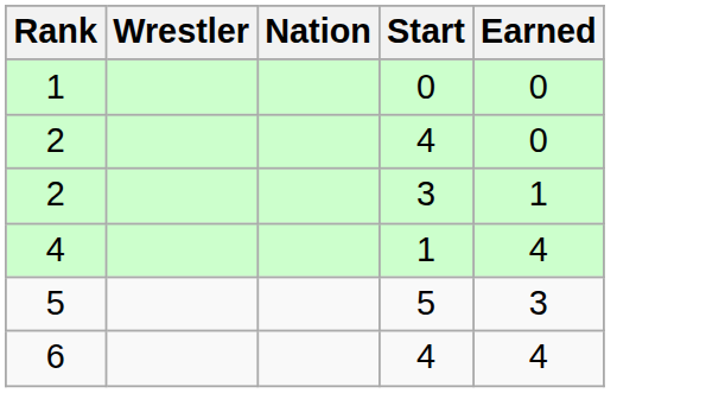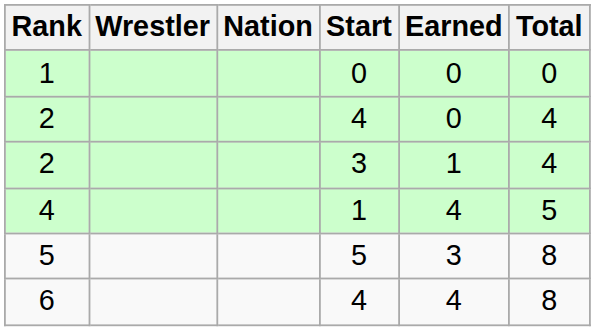 <table class="wikitable sortable" style="text-align:center;">
 <tr>
 <th>Rank</th>
 <th>Wrestler</th>
 <th>Nation</th>
 <th>Start</th>
 <th>Earned</th>
+<th>Total</th>
 </tr>
 <tr style="background:#cfc;">
 <td>1</td>
 <td align=left></td>
 <td align=left></td>
+<td>0</td>
 <td>0</td>
 <td>0</td>
 </tr>
 <tr style="background:#cfc;">
 <td>2</td>
 <td align=left></td>
 <td align=left></td>
 <td>4</td>
 <td>0</td>
+<td>4</td>
 </tr>
 <tr style="background:#cfc;">
 <td>2</td>
 <td align=left></td>
 <td align=left></td>
 <td>3</td>
 <td>1</td>
+<td>4</td>
 </tr>
 <tr style="background:#cfc;">
 <td>4</td>
 <td align=left></td>
 <td align=left></td>
 <td>1</td>
 <td>4</td>
+<td>5</td>
 </tr>
 <tr>
 <td>5</td>
 <td align=left></td>
 <td align=left></td>
 <td>5</td>
 <td>3</td>
+<td>8</td>
 </tr>
 <tr>
 <td>6</td>
 <td align=left></td>
 <td align=left></td>
 <td>4</td>
 <td>4</td>
+<td>8</td>
 </tr>
 </table>
